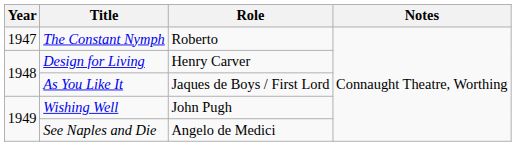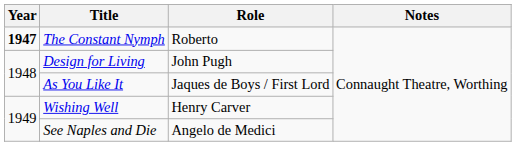 <table class="wikitable">
 <tr>
 <th>Year</th>
 <th>Title</th>
 <th>Role</th>
 <th>Notes</th>
 </tr>
 <tr>
-<td>1947</td>
+<td><strong>1947</strong></td>
 <td><a href='#'><em>The Constant Nymph</em></a></td>
 <td>Roberto</td>
 <td rowspan="5">Connaught Theatre, Worthing</td>
 </tr>
 <tr>
 <td rowspan="2">1948</td>
 <td><em><a href='#'>Design for Living</a></em></td>
-<td>Henry Carver</td>
+<td>John Pugh</td>
 </tr>
 <tr>
 <td><em><a href='#'>As You Like It</a></em></td>
 <td>Jaques de Boys / First Lord</td>
 </tr>
 <tr>
 <td rowspan="2">1949</td>
 <td><em><a href='#'>Wishing Well</a></em></td>
-<td>John Pugh</td>
+<td>Henry Carver</td>
 </tr>
 <tr>
 <td><em>See Naples and Die</em></td>
 <td>Angelo de Medici</td>
 </tr>
 </table>
